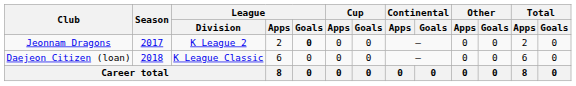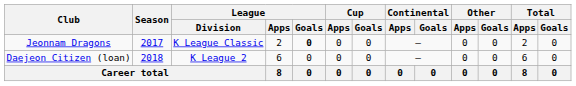 <table class="wikitable" style="text-align: center">
 <tr>
 <th rowspan="2">Club</th>
 <th rowspan="2">Season</th>
 <th colspan="3">League</th>
 <th colspan="2">Cup</th>
 <th colspan="2">Continental</th>
 <th colspan="2">Other</th>
 <th colspan="2">Total</th>
 </tr>
 <tr>
 <th>Division</th>
 <th>Apps</th>
 <th>Goals</th>
 <th>Apps</th>
 <th>Goals</th>
 <th>Apps</th>
 <th>Goals</th>
 <th>Apps</th>
 <th>Goals</th>
 <th>Apps</th>
 <th>Goals</th>
 </tr>
 <tr>
 <td><a href='#'>Jeonnam Dragons</a></td>
 <td><a href='#'>2017</a></td>
-<td><a href='#'>K League 2</a></td>
+<td><a href='#'>K League Classic</a></td>
 <td>2</td>
 <td><strong>0</strong></td>
 <td>0</td>
 <td>0</td>
 <td colspan="2">–</td>
 <td>0</td>
 <td>0</td>
 <td>2</td>
 <td>0</td>
 </tr>
 <tr>
 <td><a href='#'>Daejeon Citizen</a> (loan)</td>
 <td><a href='#'>2018</a></td>
-<td><a href='#'>K League Classic</a></td>
+<td><a href='#'>K League 2</a></td>
 <td>6</td>
 <td>0</td>
 <td>0</td>
 <td>0</td>
 <td colspan="2">–</td>
 <td>0</td>
 <td>0</td>
 <td>6</td>
 <td>0</td>
 </tr>
 <tr>
 <th colspan=3>Career total</th>
 <th>8</th>
 <th>0</th>
 <th>0</th>
 <th>0</th>
 <th>0</th>
 <th>0</th>
 <th>0</th>
 <th>0</th>
 <th>8</th>
 <th>0</th>
 </tr>
 </table>
